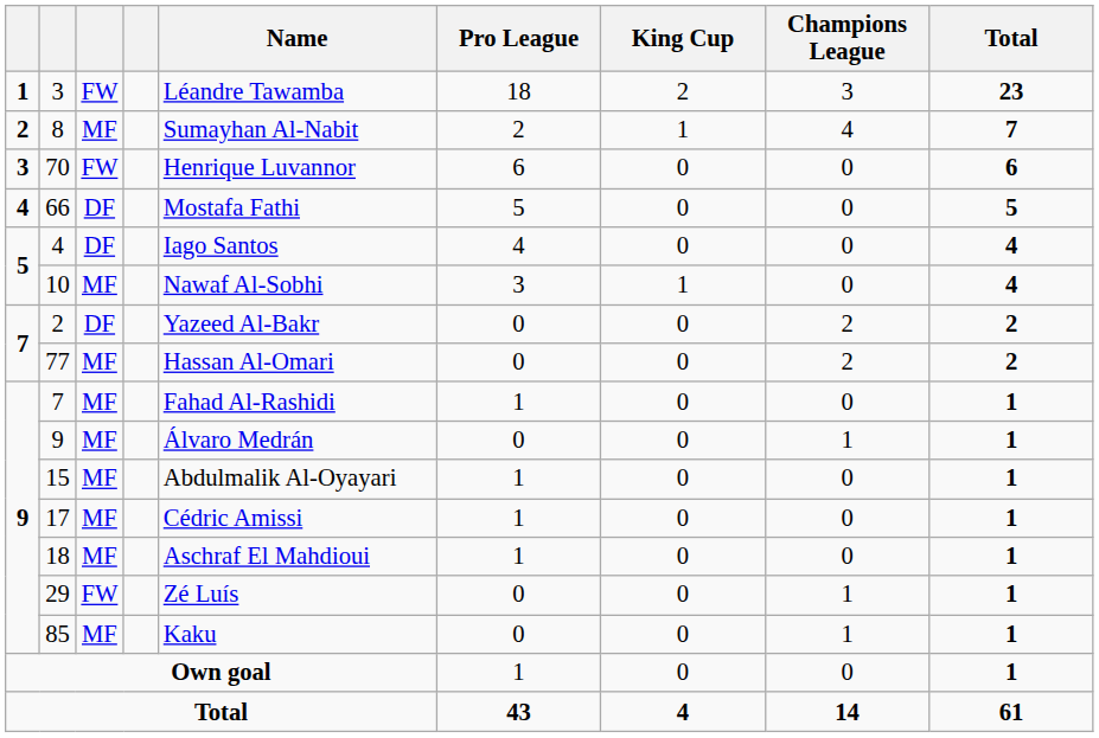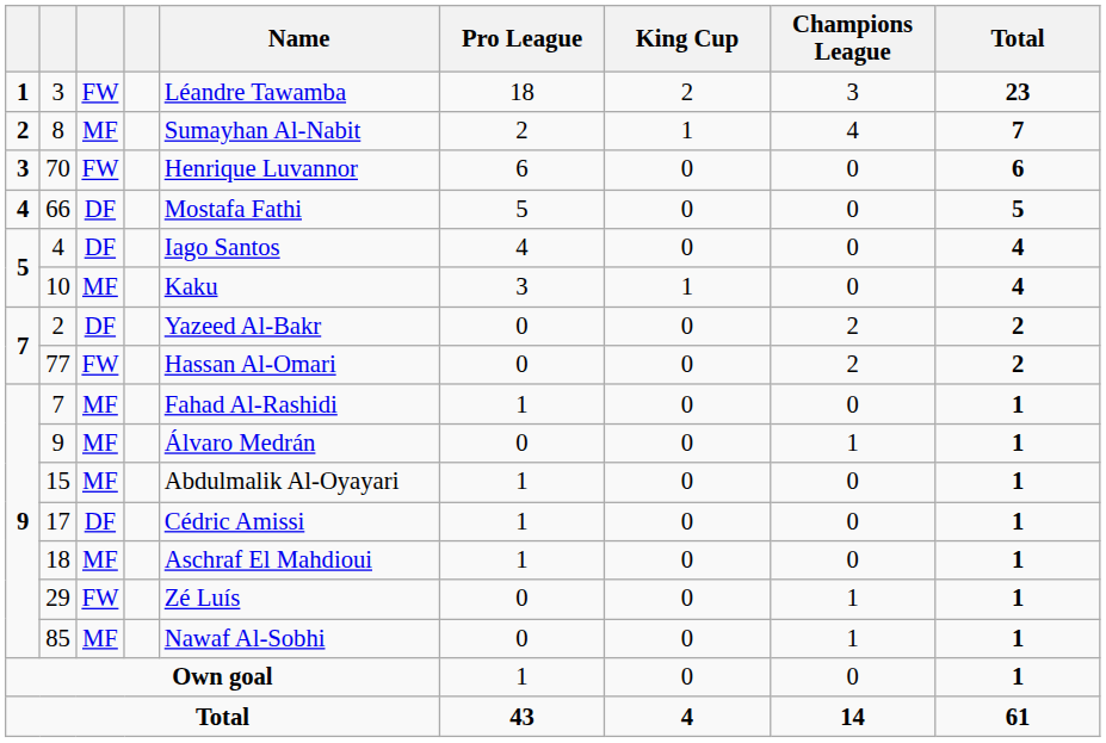 <table class="wikitable" style="text-align:center">
 <tr>
 <th width=15></th>
 <th width=15></th>
 <th width=15></th>
 <th width=15></th>
 <th width=175>Name</th>
 <th width=100>Pro League</th>
 <th width=100>King Cup</th>
 <th width=100>Champions League</th>
 <th width=100>Total</th>
 </tr>
 <tr>
 <td><strong>1</strong></td>
 <td>3</td>
 <td><a href='#'>FW</a></td>
 <td></td>
 <td align=left><a href='#'>Léandre Tawamba</a></td>
 <td>18</td>
 <td>2</td>
 <td>3</td>
 <td><strong>23</strong></td>
 </tr>
 <tr>
 <td><strong>2</strong></td>
 <td>8</td>
 <td><a href='#'>MF</a></td>
 <td></td>
 <td align=left><a href='#'>Sumayhan Al-Nabit</a></td>
 <td>2</td>
 <td>1</td>
 <td>4</td>
 <td><strong>7</strong></td>
 </tr>
 <tr>
 <td><strong>3</strong></td>
 <td>70</td>
 <td><a href='#'>FW</a></td>
 <td></td>
 <td align=left><a href='#'>Henrique Luvannor</a></td>
 <td>6</td>
 <td>0</td>
 <td>0</td>
 <td><strong>6</strong></td>
 </tr>
 <tr>
 <td><strong>4</strong></td>
 <td>66</td>
 <td><a href='#'>DF</a></td>
 <td></td>
 <td align=left><a href='#'>Mostafa Fathi</a></td>
 <td>5</td>
 <td>0</td>
 <td>0</td>
 <td><strong>5</strong></td>
 </tr>
 <tr>
 <td rowspan=2><strong>5</strong></td>
 <td>4</td>
 <td><a href='#'>DF</a></td>
 <td></td>
 <td align=left><a href='#'>Iago Santos</a></td>
 <td>4</td>
 <td>0</td>
 <td>0</td>
 <td><strong>4</strong></td>
 </tr>
 <tr>
 <td>10</td>
 <td><a href='#'>MF</a></td>
 <td></td>
-<td align=left><a href='#'>Nawaf Al-Sobhi</a></td>
+<td align=left><a href='#'>Kaku</a></td>
 <td>3</td>
 <td>1</td>
 <td>0</td>
 <td><strong>4</strong></td>
 </tr>
 <tr>
 <td rowspan=2><strong>7</strong></td>
 <td>2</td>
 <td><a href='#'>DF</a></td>
 <td></td>
 <td align=left><a href='#'>Yazeed Al-Bakr</a></td>
 <td>0</td>
 <td>0</td>
 <td>2</td>
 <td><strong>2</strong></td>
 </tr>
 <tr>
 <td>77</td>
-<td><a href='#'>MF</a></td>
+<td><a href='#'>FW</a></td>
 <td></td>
 <td align=left><a href='#'>Hassan Al-Omari</a></td>
 <td>0</td>
 <td>0</td>
 <td>2</td>
 <td><strong>2</strong></td>
 </tr>
 <tr>
 <td rowspan=7><strong>9</strong></td>
 <td>7</td>
 <td><a href='#'>MF</a></td>
 <td></td>
 <td align=left><a href='#'>Fahad Al-Rashidi</a></td>
 <td>1</td>
 <td>0</td>
 <td>0</td>
 <td><strong>1</strong></td>
 </tr>
 <tr>
 <td>9</td>
 <td><a href='#'>MF</a></td>
 <td></td>
 <td align=left><a href='#'>Álvaro Medrán</a></td>
 <td>0</td>
 <td>0</td>
 <td>1</td>
 <td><strong>1</strong></td>
 </tr>
 <tr>
 <td>15</td>
 <td><a href='#'>MF</a></td>
 <td></td>
 <td align=left>Abdulmalik Al-Oyayari</td>
 <td>1</td>
 <td>0</td>
 <td>0</td>
 <td><strong>1</strong></td>
 </tr>
 <tr>
 <td>17</td>
-<td><a href='#'>MF</a></td>
+<td><a href='#'>DF</a></td>
 <td></td>
 <td align=left><a href='#'>Cédric Amissi</a></td>
 <td>1</td>
 <td>0</td>
 <td>0</td>
 <td><strong>1</strong></td>
 </tr>
 <tr>
 <td>18</td>
 <td><a href='#'>MF</a></td>
 <td></td>
 <td align=left><a href='#'>Aschraf El Mahdioui</a></td>
 <td>1</td>
 <td>0</td>
 <td>0</td>
 <td><strong>1</strong></td>
 </tr>
 <tr>
 <td>29</td>
 <td><a href='#'>FW</a></td>
 <td></td>
 <td align=left><a href='#'>Zé Luís</a></td>
 <td>0</td>
 <td>0</td>
 <td>1</td>
 <td><strong>1</strong></td>
 </tr>
 <tr>
 <td>85</td>
 <td><a href='#'>MF</a></td>
 <td></td>
-<td align=left><a href='#'>Kaku</a></td>
+<td align=left><a href='#'>Nawaf Al-Sobhi</a></td>
 <td>0</td>
 <td>0</td>
 <td>1</td>
 <td><strong>1</strong></td>
 </tr>
 <tr>
 <td colspan=5><strong>Own goal</strong></td>
 <td>1</td>
 <td>0</td>
 <td>0</td>
 <td><strong>1</strong></td>
 </tr>
 <tr>
 <td colspan=5><strong>Total</strong></td>
 <td><strong>43</strong></td>
 <td><strong>4</strong></td>
 <td><strong>14</strong></td>
 <td><strong>61</strong></td>
 </tr>
 </table>
